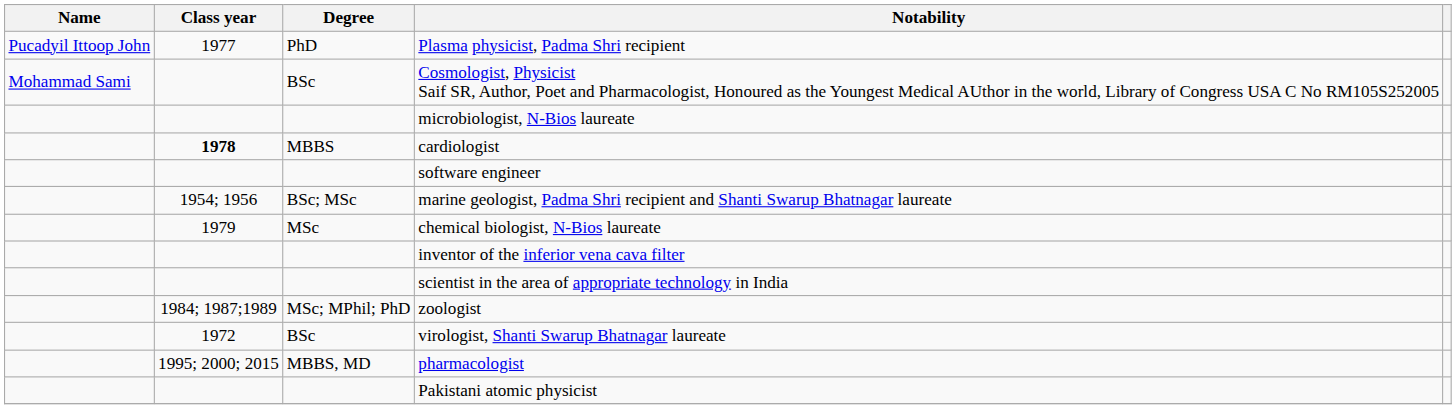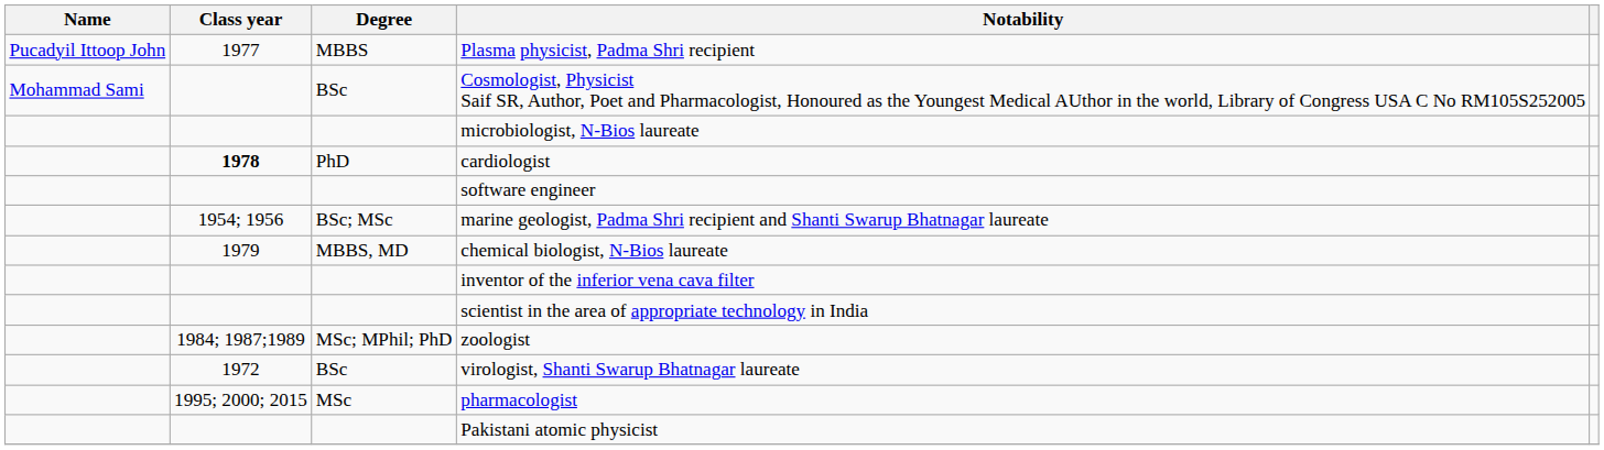 <table class="wikitable sortable">
 <tr>
 <th>Name</th>
 <th data-sort-type="isoDate">Class year</th>
 <th class="unsortable">Degree</th>
 <th class="unsortable">Notability</th>
 <th class="unsortable"></th>
 </tr>
 <tr>
 <td><a href='#'>Pucadyil Ittoop John</a></td>
 <td style="text-align:center;">1977</td>
-<td>PhD</td>
+<td>MBBS</td>
 <td><a href='#'>Plasma</a> <a href='#'>physicist</a>, <a href='#'>Padma Shri</a> recipient</td>
 <td></td>
 </tr>
 <tr>
 <td><a href='#'>Mohammad Sami</a></td>
 <td></td>
 <td>BSc</td>
 <td><a href='#'>Cosmologist</a>, <a href='#'>Physicist</a><br>Saif SR, Author, Poet and Pharmacologist, Honoured as the Youngest Medical AUthor in the world, Library of Congress USA C No RM105S252005</td>
 <td></td>
 </tr>
 <tr>
 <td></td>
 <td style="text-align:center;"></td>
 <td></td>
 <td>microbiologist, <a href='#'>N-Bios</a> laureate</td>
 <td style="text-align:center;"></td>
 </tr>
 <tr>
 <td></td>
 <td style="text-align:center;"><strong>1978</strong></td>
-<td>MBBS</td>
+<td>PhD</td>
 <td>cardiologist</td>
 <td style="text-align:center;"></td>
 </tr>
 <tr>
 <td></td>
 <td style="text-align:center;"></td>
 <td></td>
 <td>software engineer</td>
 <td style="text-align:center;"></td>
 </tr>
 <tr>
 <td></td>
 <td style="text-align:center;">1954; 1956</td>
 <td>BSc; MSc</td>
 <td>marine geologist, <a href='#'>Padma Shri</a> recipient and <a href='#'>Shanti Swarup Bhatnagar</a> laureate</td>
 <td style="text-align:center;"></td>
 </tr>
 <tr>
 <td></td>
 <td style="text-align:center;">1979</td>
-<td>MSc</td>
+<td>MBBS, MD</td>
 <td>chemical biologist, <a href='#'>N-Bios</a> laureate</td>
 <td style="text-align:center;"></td>
 </tr>
 <tr>
 <td></td>
 <td style="text-align:center;"></td>
 <td></td>
 <td>inventor of the <a href='#'>inferior vena cava filter</a></td>
 <td style="text-align:center;"></td>
 </tr>
 <tr>
 <td></td>
 <td style="text-align:center;"></td>
 <td></td>
 <td>scientist in the area of <a href='#'>appropriate technology</a> in India</td>
 <td style="text-align:center;"></td>
 </tr>
 <tr>
 <td></td>
 <td style="text-align:center;">1984; 1987;1989</td>
 <td>MSc; MPhil; PhD</td>
 <td>zoologist</td>
 <td style="text-align:center;"></td>
 </tr>
 <tr>
 <td></td>
 <td style="text-align:center;">1972</td>
 <td>BSc</td>
 <td>virologist, <a href='#'>Shanti Swarup Bhatnagar</a> laureate</td>
 <td style="text-align:center;"></td>
 </tr>
 <tr>
 <td></td>
 <td style="text-align:center;">1995; 2000; 2015</td>
-<td>MBBS, MD</td>
+<td>MSc</td>
 <td><a href='#'>pharmacologist</a></td>
 <td style="text-align:center;"></td>
 </tr>
 <tr>
 <td></td>
 <td style="text-align:center;"></td>
 <td></td>
 <td>Pakistani atomic physicist</td>
 <td style="text-align:center;"></td>
 </tr>
 <tr>
 </tr>
 </table>
